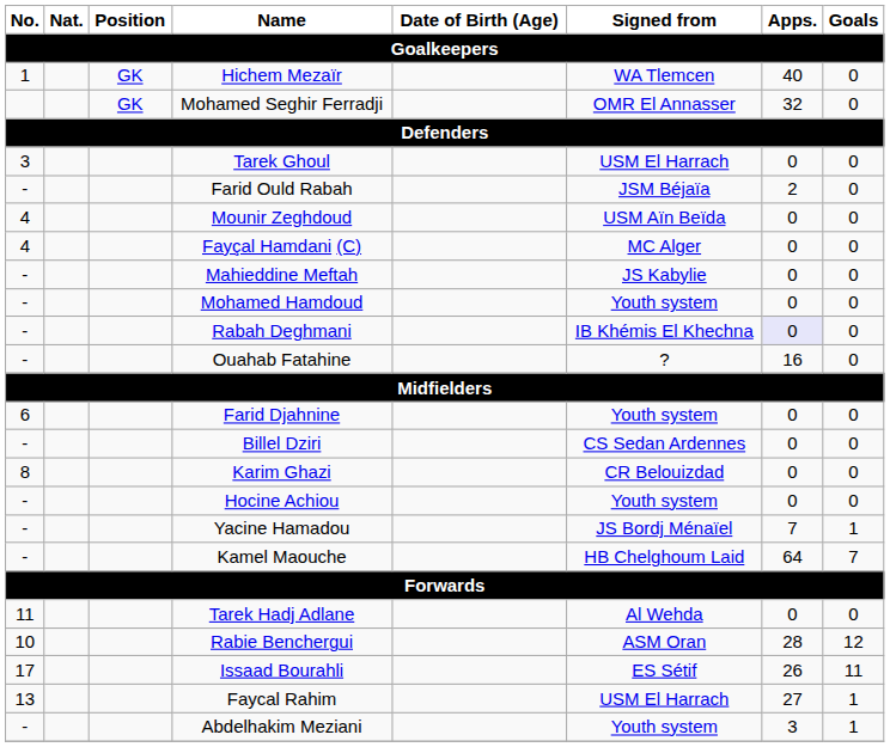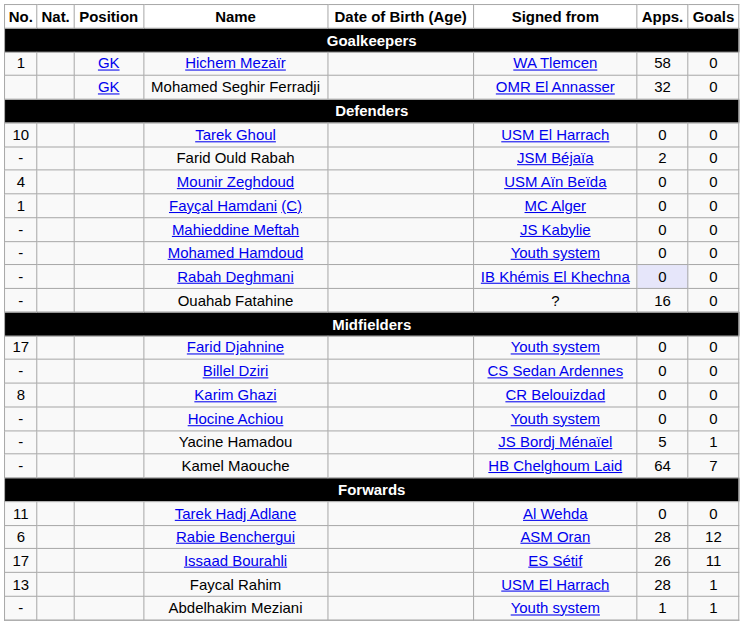 <table class="wikitable" style="text-align:center; font-size:90%; width:80%">
 <tr>
 <th style="background:white; color:black; text-align:center;">No.</th>
 <th style="background:white; color:black; text-align:center;">Nat.</th>
 <th style="background:white; color:black; text-align:center;">Position</th>
 <th style="background:white; color:black; text-align:center;">Name</th>
 <th style="background:white; color:black; text-align:center;">Date of Birth (Age)</th>
 <th style="background:white; color:black; text-align:center;">Signed from</th>
 <th style="background:white; color:black; text-align:center;">Apps.</th>
 <th style="background:white; color:black; text-align:center;">Goals</th>
 </tr>
 <tr>
 <th colspan="10" style="background:#000000; color:white; text-align:center">Goalkeepers</th>
 </tr>
 <tr>
 <td>1</td>
 <td></td>
 <td><a href='#'>GK</a></td>
 <td><a href='#'>Hichem Mezaïr</a></td>
 <td></td>
 <td> <a href='#'>WA Tlemcen</a></td>
-<td>40</td>
+<td>58</td>
 <td>0</td>
 </tr>
 <tr>
 <td></td>
 <td></td>
 <td><a href='#'>GK</a></td>
 <td>Mohamed Seghir Ferradji</td>
 <td></td>
 <td> <a href='#'>OMR El Annasser</a></td>
 <td>32</td>
 <td>0</td>
 </tr>
 <tr>
 <th colspan="10" style="background:#000000; color:white; text-align:center">Defenders</th>
 </tr>
 <tr>
-<td>3</td>
+<td>10</td>
 <td></td>
 <td></td>
 <td><a href='#'>Tarek Ghoul</a></td>
 <td></td>
 <td> <a href='#'>USM El Harrach</a></td>
 <td>0</td>
 <td>0</td>
 </tr>
 <tr>
 <td>-</td>
 <td></td>
 <td></td>
 <td>Farid Ould Rabah</td>
 <td></td>
 <td> <a href='#'>JSM Béjaïa</a></td>
 <td>2</td>
 <td>0</td>
 </tr>
 <tr>
 <td>4</td>
 <td></td>
 <td></td>
 <td><a href='#'>Mounir Zeghdoud</a></td>
 <td></td>
 <td> <a href='#'>USM Aïn Beïda</a></td>
 <td>0</td>
 <td>0</td>
 </tr>
 <tr>
-<td>4</td>
+<td>1</td>
 <td></td>
 <td></td>
 <td><a href='#'>Fayçal Hamdani</a> <a href='#'>(C)</a></td>
 <td></td>
 <td> <a href='#'>MC Alger</a></td>
 <td>0</td>
 <td>0</td>
 </tr>
 <tr>
 <td>-</td>
 <td></td>
 <td></td>
 <td><a href='#'>Mahieddine Meftah</a></td>
 <td></td>
 <td> <a href='#'>JS Kabylie</a></td>
 <td>0</td>
 <td>0</td>
 </tr>
 <tr>
 <td>-</td>
 <td></td>
 <td></td>
 <td><a href='#'>Mohamed Hamdoud</a></td>
 <td></td>
 <td><a href='#'>Youth system</a></td>
 <td>0</td>
 <td>0</td>
 </tr>
 <tr>
 <td>-</td>
 <td></td>
 <td></td>
 <td><a href='#'>Rabah Deghmani</a></td>
 <td></td>
 <td> <a href='#'>IB Khémis El Khechna</a></td>
 <td style="background: lavender;">0</td>
 <td>0</td>
 </tr>
 <tr>
 <td>-</td>
 <td></td>
 <td></td>
 <td>Ouahab Fatahine</td>
 <td></td>
 <td> ?</td>
 <td>16</td>
 <td>0</td>
 </tr>
 <tr>
 <th colspan="10" style="background:#000000; color:white; text-align:center">Midfielders</th>
 </tr>
 <tr>
-<td>6</td>
+<td>17</td>
 <td></td>
 <td></td>
 <td><a href='#'>Farid Djahnine</a></td>
 <td></td>
 <td><a href='#'>Youth system</a></td>
 <td>0</td>
 <td>0</td>
 </tr>
 <tr>
 <td>-</td>
 <td></td>
 <td></td>
 <td><a href='#'>Billel Dziri</a></td>
 <td></td>
 <td> <a href='#'>CS Sedan Ardennes</a></td>
 <td>0</td>
 <td>0</td>
 </tr>
 <tr>
 <td>8</td>
 <td></td>
 <td></td>
 <td><a href='#'>Karim Ghazi</a></td>
 <td></td>
 <td> <a href='#'>CR Belouizdad</a></td>
 <td>0</td>
 <td>0</td>
 </tr>
 <tr>
 <td>-</td>
 <td></td>
 <td></td>
 <td><a href='#'>Hocine Achiou</a></td>
 <td></td>
 <td><a href='#'>Youth system</a></td>
 <td>0</td>
 <td>0</td>
 </tr>
 <tr>
 <td>-</td>
 <td></td>
 <td></td>
 <td>Yacine Hamadou</td>
 <td></td>
 <td> <a href='#'>JS Bordj Ménaïel</a></td>
-<td>7</td>
+<td>5</td>
 <td>1</td>
 </tr>
 <tr>
 <td>-</td>
 <td></td>
 <td></td>
 <td>Kamel Maouche</td>
 <td></td>
 <td> <a href='#'>HB Chelghoum Laid</a></td>
 <td>64</td>
 <td>7</td>
 </tr>
 <tr>
 <th colspan="10" style="background:#000000; color:white; text-align:center">Forwards</th>
 </tr>
 <tr>
 <td>11</td>
 <td></td>
 <td></td>
 <td><a href='#'>Tarek Hadj Adlane</a></td>
 <td></td>
 <td> <a href='#'>Al Wehda</a></td>
 <td>0</td>
 <td>0</td>
 </tr>
 <tr>
-<td>10</td>
+<td>6</td>
 <td></td>
 <td></td>
 <td><a href='#'>Rabie Benchergui</a></td>
 <td></td>
 <td> <a href='#'>ASM Oran</a></td>
 <td>28</td>
 <td>12</td>
 </tr>
 <tr>
 <td>17</td>
 <td></td>
 <td></td>
 <td><a href='#'>Issaad Bourahli</a></td>
 <td></td>
 <td> <a href='#'>ES Sétif</a></td>
 <td>26</td>
 <td>11</td>
 </tr>
 <tr>
 <td>13</td>
 <td></td>
 <td></td>
 <td>Faycal Rahim</td>
 <td></td>
 <td> <a href='#'>USM El Harrach</a></td>
-<td>27</td>
+<td>28</td>
 <td>1</td>
 </tr>
 <tr>
 <td>-</td>
 <td></td>
 <td></td>
 <td>Abdelhakim Meziani</td>
 <td></td>
 <td><a href='#'>Youth system</a></td>
-<td>3</td>
+<td>1</td>
 <td>1</td>
 </tr>
 <tr>
 </tr>
 </table>
